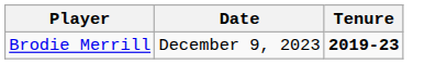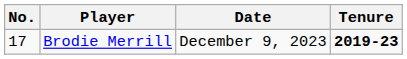 <table class="wikitable">
 <tr>
+<th>No.</th>
 <th>Player</th>
 <th>Date</th>
 <th>Tenure</th>
 </tr>
 <tr>
+<td>17</td>
 <td><a href='#'>Brodie Merrill</a></td>
 <td>December 9, 2023</td>
 <td><strong>2019-23</strong></td>
 </tr>
 </table>
